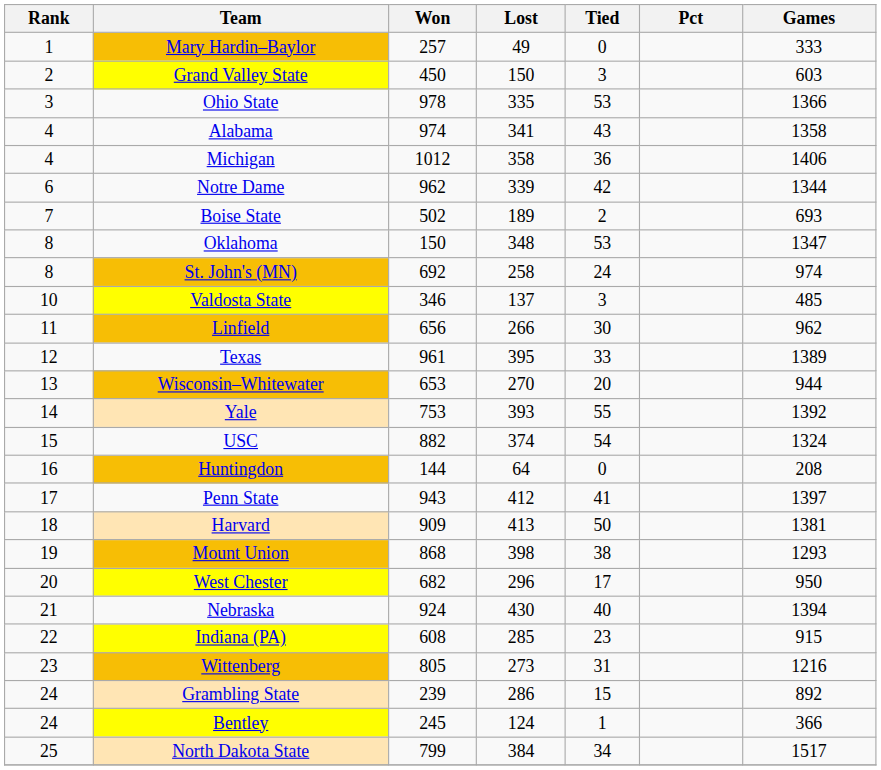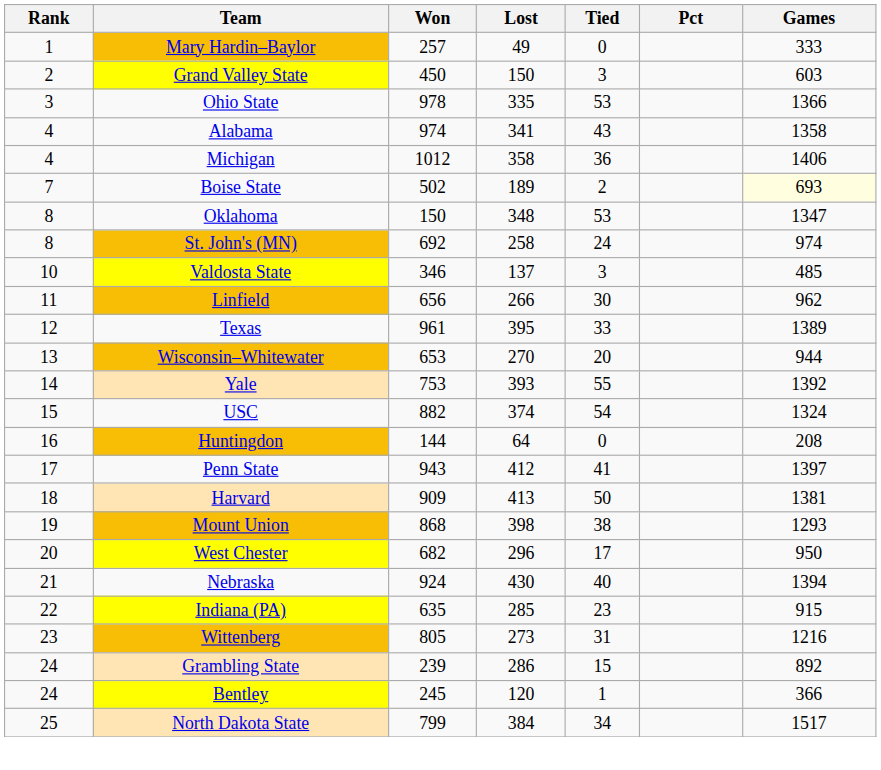 <table class="wikitable sortable">
 <tr>
 <th bgcolor="#DDDDFF" width="6%">Rank</th>
 <th bgcolor="#DDDDFF" width="20%">Team</th>
 <th bgcolor="#DDDDFF" width="6%">Won</th>
 <th bgcolor="#DDDDFF" width="6%">Lost</th>
 <th bgcolor="#DDDDFF" width="5%">Tied</th>
 <th bgcolor="#DDDDFF" width="7%">Pct</th>
 <th bgcolor="#DDDDFF" width="9%">Games</th>
 </tr>
 <tr align="center">
 <td>1</td>
 <td bgcolor=#F7BE05><a href='#'>Mary Hardin–Baylor</a></td>
 <td>257</td>
 <td>49</td>
 <td>0</td>
 <td></td>
 <td>333</td>
 </tr>
 <tr align="center">
 <td>2</td>
 <td bgcolor="#FFFF00"><a href='#'>Grand Valley State</a></td>
 <td>450</td>
 <td>150</td>
 <td>3</td>
 <td></td>
 <td>603</td>
 </tr>
 <tr align="center">
 <td>3</td>
 <td><a href='#'>Ohio State</a></td>
 <td>978</td>
 <td>335</td>
 <td>53</td>
 <td></td>
 <td>1366</td>
 </tr>
 <tr align="center">
 <td>4</td>
 <td><a href='#'>Alabama</a></td>
 <td>974</td>
 <td>341</td>
 <td>43</td>
 <td></td>
 <td>1358</td>
 </tr>
 <tr align="center">
 <td>4</td>
 <td><a href='#'>Michigan</a></td>
 <td>1012</td>
 <td>358</td>
 <td>36</td>
 <td></td>
 <td>1406</td>
 </tr>
 <tr align="center">
-<td>6</td>
-<td><a href='#'>Notre Dame</a></td>
-<td>962</td>
-<td>339</td>
-<td>42</td>
-<td></td>
-<td>1344</td>
-</tr>
-<tr align="center">
 <td>7</td>
 <td><a href='#'>Boise State</a></td>
 <td>502</td>
 <td>189</td>
 <td>2</td>
 <td></td>
-<td>693</td>
+<td style="background: lightyellow;">693</td>
 </tr>
 <tr align="center">
 <td>8</td>
 <td><a href='#'>Oklahoma</a></td>
 <td>150</td>
 <td>348</td>
 <td>53</td>
 <td></td>
 <td>1347</td>
 </tr>
 <tr align="center">
 <td>8</td>
 <td bgcolor=#F7BE05><a href='#'>St. John's (MN)</a></td>
 <td>692</td>
 <td>258</td>
 <td>24</td>
 <td></td>
 <td>974</td>
 </tr>
 <tr align="center">
 <td>10</td>
 <td bgcolor=#FFFF00><a href='#'>Valdosta State</a></td>
 <td>346</td>
 <td>137</td>
 <td>3</td>
 <td></td>
 <td>485</td>
 </tr>
 <tr align="center">
 <td>11</td>
 <td bgcolor=#F7BE05><a href='#'>Linfield</a></td>
 <td>656</td>
 <td>266</td>
 <td>30</td>
 <td></td>
 <td>962</td>
 </tr>
 <tr align="center">
 <td>12</td>
 <td><a href='#'>Texas</a></td>
 <td>961</td>
 <td>395</td>
 <td>33</td>
 <td></td>
 <td>1389</td>
 </tr>
 <tr align="center">
 <td>13</td>
 <td bgcolor="#F7BE05"><a href='#'>Wisconsin–Whitewater</a></td>
 <td>653</td>
 <td>270</td>
 <td>20</td>
 <td></td>
 <td>944</td>
 </tr>
 <tr align="center">
 <td>14</td>
 <td bgcolor="#FFE5B4"><a href='#'>Yale</a></td>
 <td>753</td>
 <td>393</td>
 <td>55</td>
 <td></td>
 <td>1392</td>
 </tr>
 <tr align="center">
 <td>15</td>
 <td><a href='#'>USC</a></td>
 <td>882</td>
 <td>374</td>
 <td>54</td>
 <td></td>
 <td>1324</td>
 </tr>
 <tr align="center">
 <td>16</td>
 <td bgcolor="#F7BE05"><a href='#'>Huntingdon</a></td>
 <td>144</td>
 <td>64</td>
 <td>0</td>
 <td></td>
 <td>208</td>
 </tr>
 <tr align="center">
 <td>17</td>
 <td><a href='#'>Penn State</a></td>
 <td>943</td>
 <td>412</td>
 <td>41</td>
 <td></td>
 <td>1397</td>
 </tr>
 <tr align="center">
 <td>18</td>
 <td bgcolor="#FFE5B4"><a href='#'>Harvard</a></td>
 <td>909</td>
 <td>413</td>
 <td>50</td>
 <td></td>
 <td>1381</td>
 </tr>
 <tr align="center">
 <td>19</td>
 <td bgcolor="#F7BE05"><a href='#'>Mount Union</a></td>
 <td>868</td>
 <td>398</td>
 <td>38</td>
 <td></td>
 <td>1293</td>
 </tr>
 <tr align="center">
 <td>20</td>
 <td bgcolor=#FFFF00><a href='#'>West Chester</a></td>
 <td>682</td>
 <td>296</td>
 <td>17</td>
 <td></td>
 <td>950</td>
 </tr>
 <tr align="center">
 <td>21</td>
 <td><a href='#'>Nebraska</a></td>
 <td>924</td>
 <td>430</td>
 <td>40</td>
 <td></td>
 <td>1394</td>
 </tr>
 <tr align="center">
 <td>22</td>
 <td bgcolor=#FFFF00><a href='#'>Indiana (PA)</a></td>
-<td>608</td>
+<td>635</td>
 <td>285</td>
 <td>23</td>
 <td></td>
 <td>915</td>
 </tr>
 <tr align="center">
 <td>23</td>
 <td bgcolor="#F7BE05"><a href='#'>Wittenberg</a></td>
 <td>805</td>
 <td>273</td>
 <td>31</td>
 <td></td>
 <td>1216</td>
 </tr>
 <tr align="center">
 <td>24</td>
 <td bgcolor="#FFE5B4"><a href='#'>Grambling State</a></td>
 <td>239</td>
 <td>286</td>
 <td>15</td>
 <td></td>
 <td>892</td>
 </tr>
 <tr align="center">
 <td>24</td>
 <td bgcolor=#FFFF00><a href='#'>Bentley</a></td>
 <td>245</td>
-<td>124</td>
+<td>120</td>
 <td>1</td>
 <td></td>
 <td>366</td>
 </tr>
 <tr align="center">
 <td>25</td>
 <td bgcolor="#FFE5B4"><a href='#'>North Dakota State</a></td>
 <td>799</td>
 <td>384</td>
 <td>34</td>
 <td></td>
 <td>1517</td>
 </tr>
 <tr align="center">
 </tr>
 </table>
